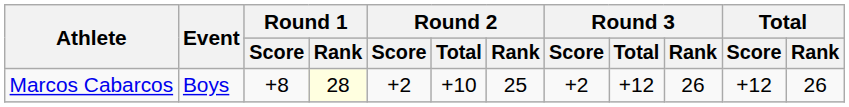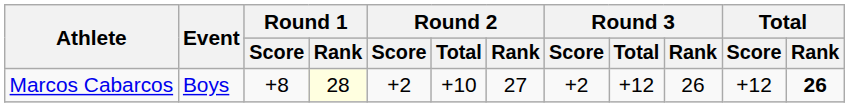 <table class="wikitable" style="font-size:90%">
 <tr>
 <th rowspan="2">Athlete</th>
 <th rowspan="2">Event</th>
 <th colspan="2">Round 1</th>
 <th colspan="3">Round 2</th>
 <th colspan="3">Round 3</th>
 <th colspan="2">Total</th>
 </tr>
 <tr style="font-size:95%">
 <th>Score</th>
 <th>Rank</th>
 <th>Score</th>
 <th>Total</th>
 <th>Rank</th>
 <th>Score</th>
 <th>Total</th>
 <th>Rank</th>
 <th>Score</th>
 <th>Rank</th>
 </tr>
 <tr align=center>
 <td align=left><a href='#'>Marcos Cabarcos</a></td>
 <td align=left><a href='#'>Boys</a></td>
 <td>+8</td>
 <td style="background: lightyellow;">28</td>
 <td>+2</td>
 <td>+10</td>
-<td>25</td>
+<td>27</td>
 <td>+2</td>
 <td>+12</td>
 <td>26</td>
 <td>+12</td>
-<td>26</td>
+<td><strong>26</strong></td>
 </tr>
 </table>
